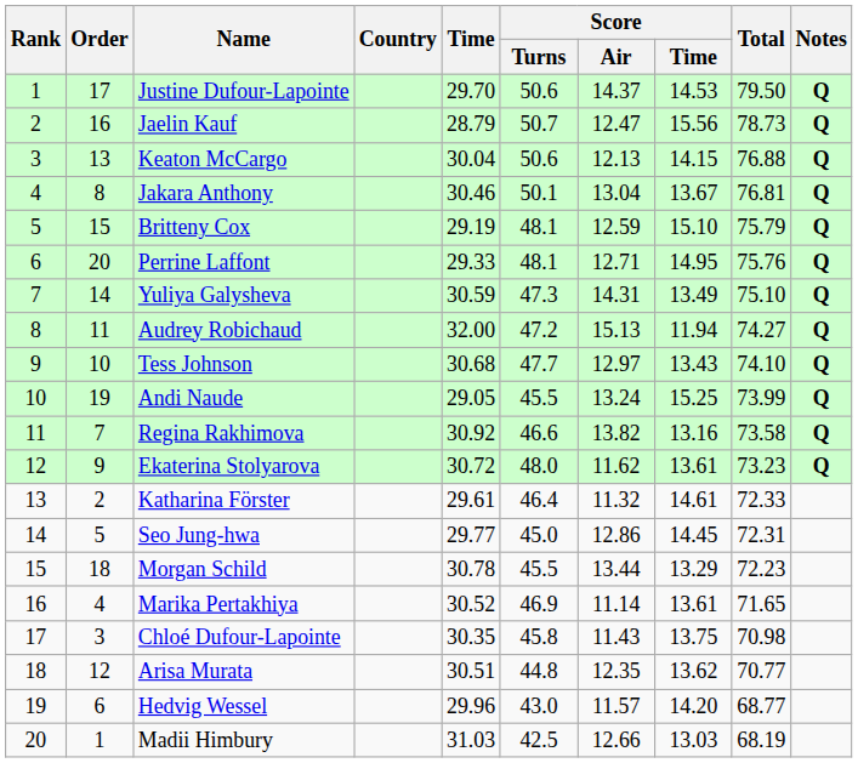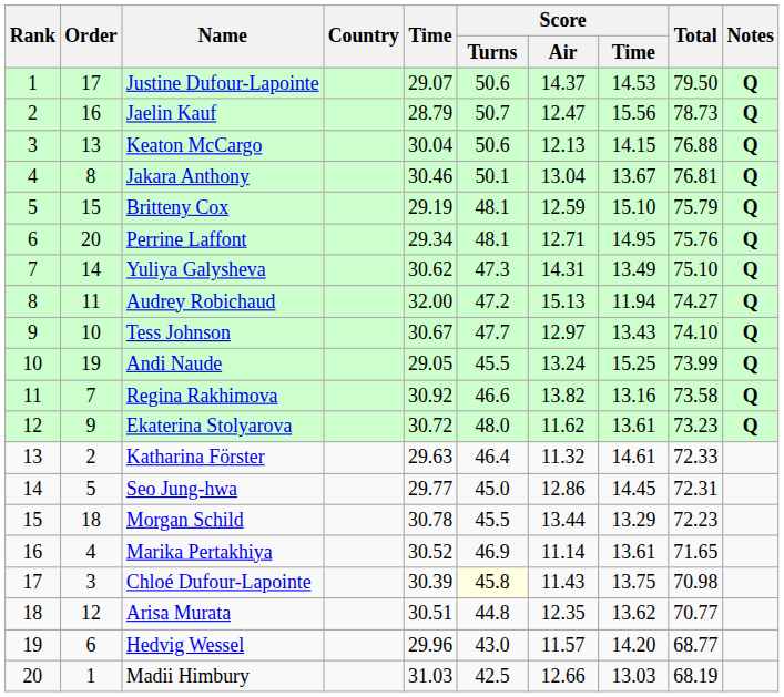 <table class="wikitable sortable" style="text-align:center">
 <tr>
 <th rowspan=2>Rank</th>
 <th rowspan=2>Order</th>
 <th rowspan=2>Name</th>
 <th rowspan=2>Country</th>
 <th rowspan=2>Time</th>
 <th colspan=3>Score</th>
 <th rowspan=2>Total</th>
 <th rowspan=2>Notes</th>
 </tr>
 <tr>
 <th width=50>Turns</th>
 <th width=50>Air</th>
 <th width=50>Time</th>
 </tr>
 <tr bgcolor=#ccffcc>
 <td>1</td>
 <td>17</td>
 <td align=left><a href='#'>Justine Dufour-Lapointe</a></td>
 <td align=left></td>
-<td>29.70</td>
+<td>29.07</td>
 <td>50.6</td>
 <td>14.37</td>
 <td>14.53</td>
 <td>79.50</td>
 <td><strong>Q</strong></td>
 </tr>
 <tr bgcolor=#ccffcc>
 <td>2</td>
 <td>16</td>
 <td align=left><a href='#'>Jaelin Kauf</a></td>
 <td align=left></td>
 <td>28.79</td>
 <td>50.7</td>
 <td>12.47</td>
 <td>15.56</td>
 <td>78.73</td>
 <td><strong>Q</strong></td>
 </tr>
 <tr bgcolor=#ccffcc>
 <td>3</td>
 <td>13</td>
 <td align=left><a href='#'>Keaton McCargo</a></td>
 <td align=left></td>
 <td>30.04</td>
 <td>50.6</td>
 <td>12.13</td>
 <td>14.15</td>
 <td>76.88</td>
 <td><strong>Q</strong></td>
 </tr>
 <tr bgcolor=#ccffcc>
 <td>4</td>
 <td>8</td>
 <td align=left><a href='#'>Jakara Anthony</a></td>
 <td align=left></td>
 <td>30.46</td>
 <td>50.1</td>
 <td>13.04</td>
 <td>13.67</td>
 <td>76.81</td>
 <td><strong>Q</strong></td>
 </tr>
 <tr bgcolor=#ccffcc>
 <td>5</td>
 <td>15</td>
 <td align=left><a href='#'>Britteny Cox</a></td>
 <td align=left></td>
 <td>29.19</td>
 <td>48.1</td>
 <td>12.59</td>
 <td>15.10</td>
 <td>75.79</td>
 <td><strong>Q</strong></td>
 </tr>
 <tr bgcolor=#ccffcc>
 <td>6</td>
 <td>20</td>
 <td align=left><a href='#'>Perrine Laffont</a></td>
 <td align=left></td>
-<td>29.33</td>
+<td>29.34</td>
 <td>48.1</td>
 <td>12.71</td>
 <td>14.95</td>
 <td>75.76</td>
 <td><strong>Q</strong></td>
 </tr>
 <tr bgcolor=#ccffcc>
 <td>7</td>
 <td>14</td>
 <td align=left><a href='#'>Yuliya Galysheva</a></td>
 <td align=left></td>
-<td>30.59</td>
+<td>30.62</td>
 <td>47.3</td>
 <td>14.31</td>
 <td>13.49</td>
 <td>75.10</td>
 <td><strong>Q</strong></td>
 </tr>
 <tr bgcolor=#ccffcc>
 <td>8</td>
 <td>11</td>
 <td align=left><a href='#'>Audrey Robichaud</a></td>
 <td align=left></td>
 <td>32.00</td>
 <td>47.2</td>
 <td>15.13</td>
 <td>11.94</td>
 <td>74.27</td>
 <td><strong>Q</strong></td>
 </tr>
 <tr bgcolor=#ccffcc>
 <td>9</td>
 <td>10</td>
 <td align=left><a href='#'>Tess Johnson</a></td>
 <td align=left></td>
-<td>30.68</td>
+<td>30.67</td>
 <td>47.7</td>
 <td>12.97</td>
 <td>13.43</td>
 <td>74.10</td>
 <td><strong>Q</strong></td>
 </tr>
 <tr bgcolor=#ccffcc>
 <td>10</td>
 <td>19</td>
 <td align=left><a href='#'>Andi Naude</a></td>
 <td align=left></td>
 <td>29.05</td>
 <td>45.5</td>
 <td>13.24</td>
 <td>15.25</td>
 <td>73.99</td>
 <td><strong>Q</strong></td>
 </tr>
 <tr bgcolor=#ccffcc>
 <td>11</td>
 <td>7</td>
 <td align=left><a href='#'>Regina Rakhimova</a></td>
 <td align=left></td>
 <td>30.92</td>
 <td>46.6</td>
 <td>13.82</td>
 <td>13.16</td>
 <td>73.58</td>
 <td><strong>Q</strong></td>
 </tr>
 <tr bgcolor=#ccffcc>
 <td>12</td>
 <td>9</td>
 <td align=left><a href='#'>Ekaterina Stolyarova</a></td>
 <td align=left></td>
 <td>30.72</td>
 <td>48.0</td>
 <td>11.62</td>
 <td>13.61</td>
 <td>73.23</td>
 <td><strong>Q</strong></td>
 </tr>
 <tr>
 <td>13</td>
 <td>2</td>
 <td align=left><a href='#'>Katharina Förster</a></td>
 <td align=left></td>
-<td>29.61</td>
+<td>29.63</td>
 <td>46.4</td>
 <td>11.32</td>
 <td>14.61</td>
 <td>72.33</td>
 <td></td>
 </tr>
 <tr>
 <td>14</td>
 <td>5</td>
 <td align=left><a href='#'>Seo Jung-hwa</a></td>
 <td align=left></td>
 <td>29.77</td>
 <td>45.0</td>
 <td>12.86</td>
 <td>14.45</td>
 <td>72.31</td>
 <td></td>
 </tr>
 <tr>
 <td>15</td>
 <td>18</td>
 <td align=left><a href='#'>Morgan Schild</a></td>
 <td align=left></td>
 <td>30.78</td>
 <td>45.5</td>
 <td>13.44</td>
 <td>13.29</td>
 <td>72.23</td>
 <td></td>
 </tr>
 <tr>
 <td>16</td>
 <td>4</td>
 <td align=left><a href='#'>Marika Pertakhiya</a></td>
 <td align=left></td>
 <td>30.52</td>
 <td>46.9</td>
 <td>11.14</td>
 <td>13.61</td>
 <td>71.65</td>
 <td></td>
 </tr>
 <tr>
 <td>17</td>
 <td>3</td>
 <td align=left><a href='#'>Chloé Dufour-Lapointe</a></td>
 <td align=left></td>
-<td>30.35</td>
-<td>45.8</td>
+<td>30.39</td>
+<td style="background: lightyellow;">45.8</td>
 <td>11.43</td>
 <td>13.75</td>
 <td>70.98</td>
 <td></td>
 </tr>
 <tr>
 <td>18</td>
 <td>12</td>
 <td align=left><a href='#'>Arisa Murata</a></td>
 <td align=left></td>
 <td>30.51</td>
 <td>44.8</td>
 <td>12.35</td>
 <td>13.62</td>
 <td>70.77</td>
 <td></td>
 </tr>
 <tr>
 <td>19</td>
 <td>6</td>
 <td align=left><a href='#'>Hedvig Wessel</a></td>
 <td align=left></td>
 <td>29.96</td>
 <td>43.0</td>
 <td>11.57</td>
 <td>14.20</td>
 <td>68.77</td>
 <td></td>
 </tr>
 <tr>
 <td>20</td>
 <td>1</td>
 <td align=left>Madii Himbury</td>
 <td align=left></td>
 <td>31.03</td>
 <td>42.5</td>
 <td>12.66</td>
 <td>13.03</td>
 <td>68.19</td>
 <td></td>
 </tr>
 </table>
